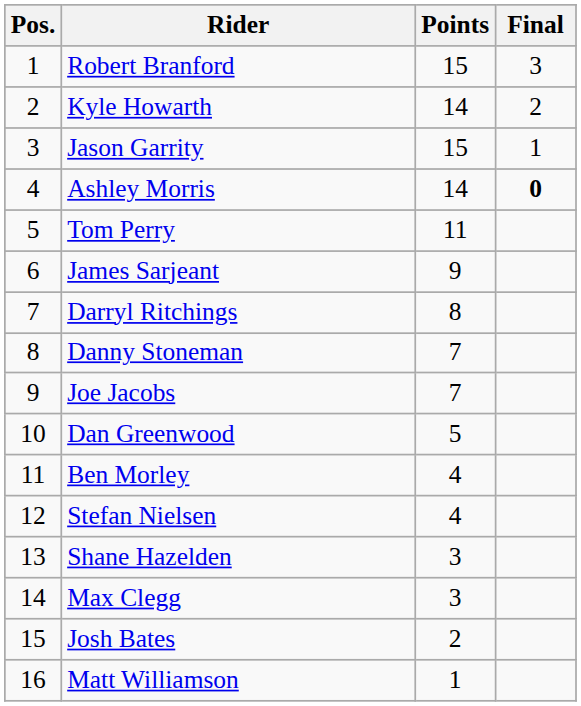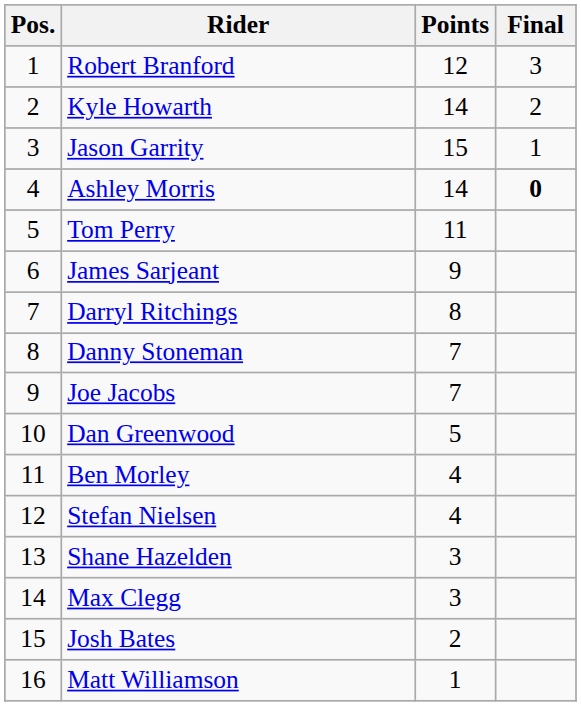 <table class=wikitable style="font-size:93%;">
 <tr>
 <th width=25px>Pos.</th>
 <th width=200px>Rider</th>
 <th width=40px>Points</th>
 <th width=40px>Final</th>
 </tr>
 <tr align=center>
 <td>1</td>
 <td align=left><a href='#'>Robert Branford</a></td>
-<td>15</td>
+<td>12</td>
 <td>3</td>
 </tr>
 <tr align=center>
 <td>2</td>
 <td align=left><a href='#'>Kyle Howarth</a></td>
 <td>14</td>
 <td>2</td>
 </tr>
 <tr align=center>
 <td>3</td>
 <td align=left><a href='#'>Jason Garrity</a></td>
 <td>15</td>
 <td>1</td>
 </tr>
 <tr align=center>
 <td>4</td>
 <td align=left><a href='#'>Ashley Morris</a></td>
 <td>14</td>
 <td><strong>0</strong></td>
 </tr>
 <tr align=center>
 <td>5</td>
 <td align=left><a href='#'>Tom Perry</a></td>
 <td>11</td>
 <td></td>
 </tr>
 <tr align=center>
 <td>6</td>
 <td align=left><a href='#'>James Sarjeant</a></td>
 <td>9</td>
 <td></td>
 </tr>
 <tr align=center>
 <td>7</td>
 <td align=left><a href='#'>Darryl Ritchings</a></td>
 <td>8</td>
 <td></td>
 </tr>
 <tr align=center>
 <td>8</td>
 <td align=left><a href='#'>Danny Stoneman</a></td>
 <td>7</td>
 <td></td>
 </tr>
 <tr align=center>
 <td>9</td>
 <td align=left><a href='#'>Joe Jacobs</a></td>
 <td>7</td>
 <td></td>
 </tr>
 <tr align=center>
 <td>10</td>
 <td align=left><a href='#'>Dan Greenwood</a></td>
 <td>5</td>
 <td></td>
 </tr>
 <tr align=center>
 <td>11</td>
 <td align=left><a href='#'>Ben Morley</a></td>
 <td>4</td>
 <td></td>
 </tr>
 <tr align=center>
 <td>12</td>
 <td align=left><a href='#'>Stefan Nielsen</a></td>
 <td>4</td>
 <td></td>
 </tr>
 <tr align=center>
 <td>13</td>
 <td align=left><a href='#'>Shane Hazelden</a></td>
 <td>3</td>
 <td></td>
 </tr>
 <tr align=center>
 <td>14</td>
 <td align=left><a href='#'>Max Clegg</a></td>
 <td>3</td>
 <td></td>
 </tr>
 <tr align=center>
 <td>15</td>
 <td align=left><a href='#'>Josh Bates</a></td>
 <td>2</td>
 <td></td>
 </tr>
 <tr align=center>
 <td>16</td>
 <td align=left><a href='#'>Matt Williamson</a></td>
 <td>1</td>
 <td></td>
 </tr>
 </table>
